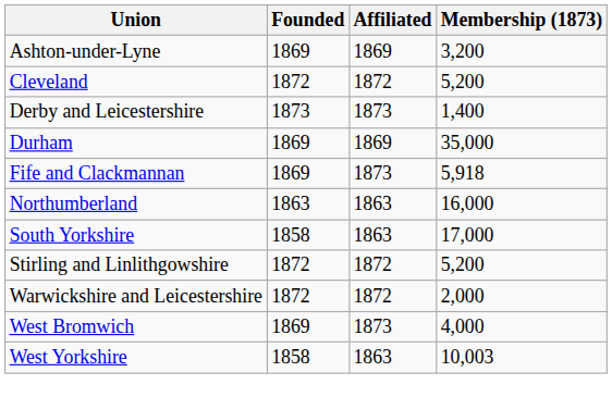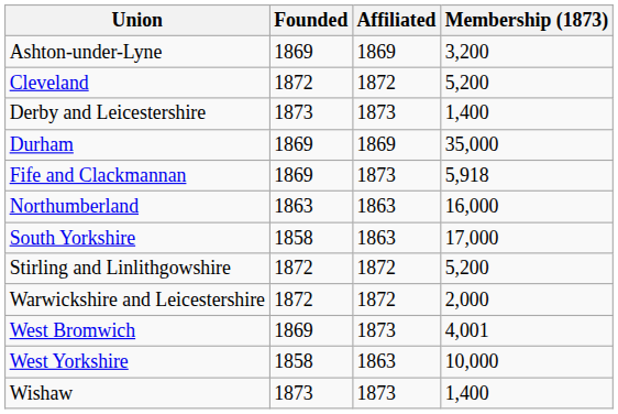 <table class="wikitable sortable">
 <tr>
 <th>Union</th>
 <th>Founded</th>
 <th>Affiliated</th>
 <th>Membership (1873)</th>
 </tr>
 <tr>
 <td>Ashton-under-Lyne</td>
 <td>1869</td>
 <td>1869</td>
 <td>3,200</td>
 </tr>
 <tr>
 <td><a href='#'>Cleveland</a></td>
 <td>1872</td>
 <td>1872</td>
 <td>5,200</td>
 </tr>
 <tr>
 <td>Derby and Leicestershire</td>
 <td>1873</td>
 <td>1873</td>
 <td>1,400</td>
 </tr>
 <tr>
 <td><a href='#'>Durham</a></td>
 <td>1869</td>
 <td>1869</td>
 <td>35,000</td>
 </tr>
 <tr>
 <td><a href='#'>Fife and Clackmannan</a></td>
 <td>1869</td>
 <td>1873</td>
 <td>5,918</td>
 </tr>
 <tr>
 <td><a href='#'>Northumberland</a></td>
 <td>1863</td>
 <td>1863</td>
 <td>16,000</td>
 </tr>
 <tr>
 <td><a href='#'>South Yorkshire</a></td>
 <td>1858</td>
 <td>1863</td>
 <td>17,000</td>
 </tr>
 <tr>
 <td>Stirling and Linlithgowshire</td>
 <td>1872</td>
 <td>1872</td>
 <td>5,200</td>
 </tr>
 <tr>
 <td>Warwickshire and Leicestershire</td>
 <td>1872</td>
 <td>1872</td>
 <td>2,000</td>
 </tr>
 <tr>
 <td><a href='#'>West Bromwich</a></td>
 <td>1869</td>
 <td>1873</td>
-<td>4,000</td>
+<td>4,001</td>
 </tr>
 <tr>
 <td><a href='#'>West Yorkshire</a></td>
 <td>1858</td>
 <td>1863</td>
-<td>10,003</td>
+<td>10,000</td>
+</tr>
+<tr>
+<td>Wishaw</td>
+<td>1873</td>
+<td>1873</td>
+<td>1,400</td>
 </tr>
 </table>
